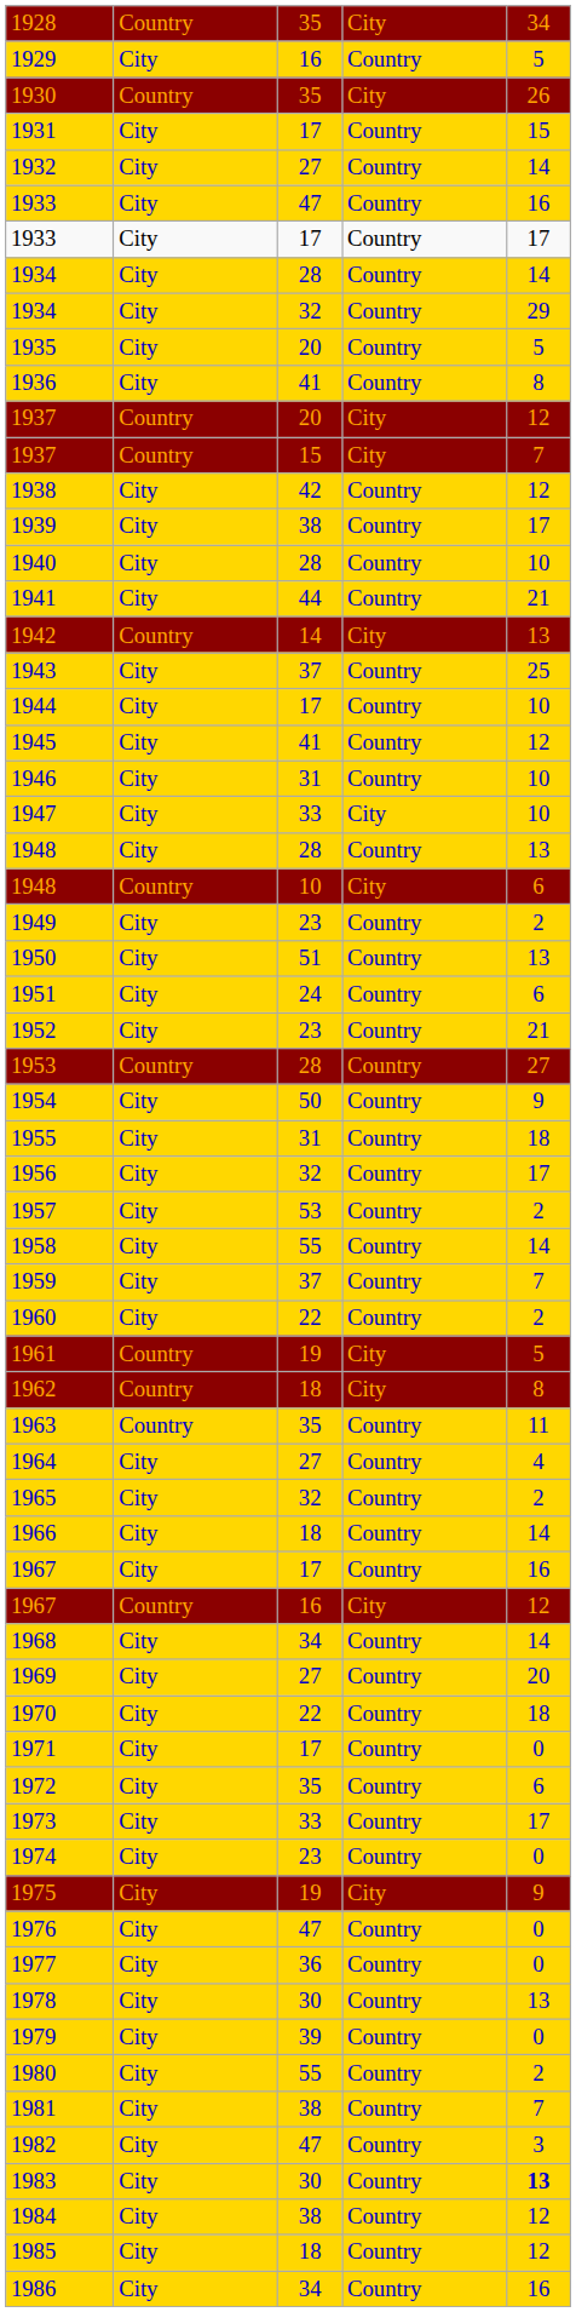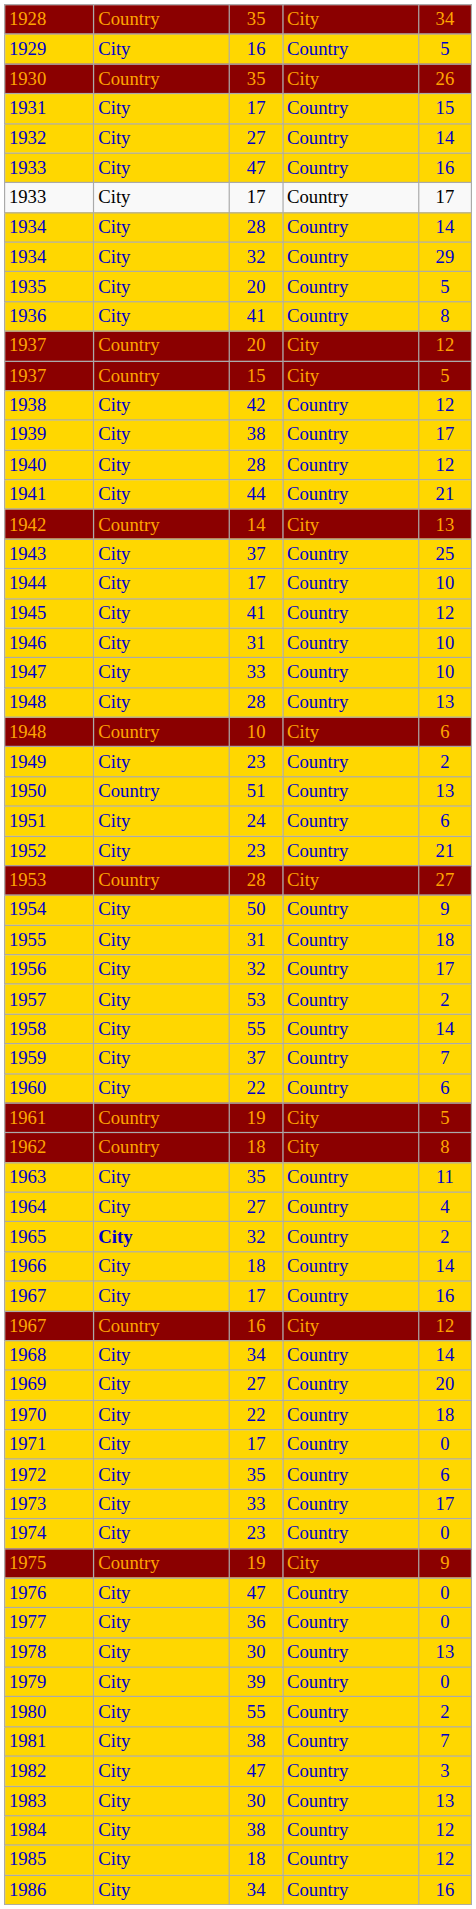 <table class="wikitable" style="width:25em">
 <tr style="background:darkRed; color:orange;">
 <td>1928</td>
 <td>Country</td>
 <td style="text-align:center">35</td>
 <td>City</td>
 <td style="text-align:center">34</td>
 </tr>
 <tr style="background:gold; color:#0000cd;">
 <td>1929</td>
 <td>City</td>
 <td style="text-align:center">16</td>
 <td>Country</td>
 <td style="text-align:center">5</td>
 </tr>
 <tr style="background:darkRed; color:orange;">
 <td>1930</td>
 <td>Country</td>
 <td style="text-align:center">35</td>
 <td>City</td>
 <td style="text-align:center">26</td>
 </tr>
 <tr style="background:gold; color:#0000cd;">
 <td>1931</td>
 <td>City</td>
 <td style="text-align:center">17</td>
 <td>Country</td>
 <td style="text-align:center">15</td>
 </tr>
 <tr style="background:gold; color:#0000cd;">
 <td>1932</td>
 <td>City</td>
 <td style="text-align:center">27</td>
 <td>Country</td>
 <td style="text-align:center">14</td>
 </tr>
 <tr style="background:gold; color:#0000cd;">
 <td>1933</td>
 <td>City</td>
 <td style="text-align:center">47</td>
 <td>Country</td>
 <td style="text-align:center">16</td>
 </tr>
 <tr>
 <td>1933</td>
 <td>City</td>
 <td style="text-align:center;">17</td>
 <td>Country</td>
 <td style="text-align:center;">17</td>
 </tr>
 <tr style="background:gold; color:#0000cd;">
 <td>1934</td>
 <td>City</td>
 <td style="text-align:center">28</td>
 <td>Country</td>
 <td style="text-align:center">14</td>
 </tr>
 <tr style="background:gold; color:#0000cd;">
 <td>1934</td>
 <td>City</td>
 <td style="text-align:center">32</td>
 <td>Country</td>
 <td style="text-align:center">29</td>
 </tr>
 <tr style="background:gold; color:#0000cd;">
 <td>1935</td>
 <td>City</td>
 <td style="text-align:center">20</td>
 <td>Country</td>
 <td style="text-align:center">5</td>
 </tr>
 <tr style="background:gold; color:#0000cd;">
 <td>1936</td>
 <td>City</td>
 <td style="text-align:center">41</td>
 <td>Country</td>
 <td style="text-align:center">8</td>
 </tr>
 <tr style="background:darkRed; color:orange;">
 <td>1937</td>
 <td>Country</td>
 <td style="text-align:center">20</td>
 <td>City</td>
 <td style="text-align:center">12</td>
 </tr>
 <tr style="background:darkRed; color:orange;">
 <td>1937</td>
 <td>Country</td>
 <td style="text-align:center">15</td>
 <td>City</td>
-<td style="text-align:center">7</td>
+<td style="text-align:center">5</td>
 </tr>
 <tr style="background:gold; color:#0000cd;">
 <td>1938</td>
 <td>City</td>
 <td style="text-align:center">42</td>
 <td>Country</td>
 <td style="text-align:center">12</td>
 </tr>
 <tr style="background:gold; color:#0000cd;">
 <td>1939</td>
 <td>City</td>
 <td style="text-align:center">38</td>
 <td>Country</td>
 <td style="text-align:center">17</td>
 </tr>
 <tr style="background:gold; color:#0000cd;">
 <td>1940</td>
 <td>City</td>
 <td style="text-align:center">28</td>
 <td>Country</td>
-<td style="text-align:center">10</td>
+<td style="text-align:center">12</td>
 </tr>
 <tr style="background:gold; color:#0000cd;">
 <td>1941</td>
 <td>City</td>
 <td style="text-align:center">44</td>
 <td>Country</td>
 <td style="text-align:center">21</td>
 </tr>
 <tr style="background:darkRed; color:orange;">
 <td>1942</td>
 <td>Country</td>
 <td style="text-align:center">14</td>
 <td>City</td>
 <td style="text-align:center">13</td>
 </tr>
 <tr style="background:gold; color:#0000cd;">
 <td>1943</td>
 <td>City</td>
 <td style="text-align:center">37</td>
 <td>Country</td>
 <td style="text-align:center">25</td>
 </tr>
 <tr style="background:gold; color:#0000cd;">
 <td>1944</td>
 <td>City</td>
 <td style="text-align:center">17</td>
 <td>Country</td>
 <td style="text-align:center">10</td>
 </tr>
 <tr style="background:gold; color:#0000cd;">
 <td>1945</td>
 <td>City</td>
 <td style="text-align:center">41</td>
 <td>Country</td>
 <td style="text-align:center">12</td>
 </tr>
 <tr style="background:gold; color:#0000cd;">
 <td>1946</td>
 <td>City</td>
 <td style="text-align:center">31</td>
 <td>Country</td>
 <td style="text-align:center">10</td>
 </tr>
 <tr style="background:gold; color:#0000cd;">
 <td>1947</td>
 <td>City</td>
 <td style="text-align:center">33</td>
-<td>City</td>
+<td>Country</td>
 <td style="text-align:center">10</td>
 </tr>
 <tr style="background:gold; color:#0000cd;">
 <td>1948</td>
 <td>City</td>
 <td style="text-align:center">28</td>
 <td>Country</td>
 <td style="text-align:center">13</td>
 </tr>
 <tr style="background:darkRed; color:orange;">
 <td>1948</td>
 <td>Country</td>
 <td style="text-align:center">10</td>
 <td>City</td>
 <td style="text-align:center">6</td>
 </tr>
 <tr style="background:gold; color:#0000cd;">
 <td>1949</td>
 <td>City</td>
 <td style="text-align:center">23</td>
 <td>Country</td>
 <td style="text-align:center">2</td>
 </tr>
 <tr style="background:gold; color:#0000cd;">
 <td>1950</td>
-<td>City</td>
+<td>Country</td>
 <td style="text-align:center">51</td>
 <td>Country</td>
 <td style="text-align:center">13</td>
 </tr>
 <tr style="background:gold; color:#0000cd;">
 <td>1951</td>
 <td>City</td>
 <td style="text-align:center">24</td>
 <td>Country</td>
 <td style="text-align:center">6</td>
 </tr>
 <tr style="background:gold; color:#0000cd;">
 <td>1952</td>
 <td>City</td>
 <td style="text-align:center">23</td>
 <td>Country</td>
 <td style="text-align:center">21</td>
 </tr>
 <tr style="background:darkRed; color:orange;">
 <td>1953</td>
 <td>Country</td>
 <td style="text-align:center">28</td>
-<td>Country</td>
+<td>City</td>
 <td style="text-align:center">27</td>
 </tr>
 <tr style="background:gold; color:#0000cd;">
 <td>1954</td>
 <td>City</td>
 <td style="text-align:center">50</td>
 <td>Country</td>
 <td style="text-align:center">9</td>
 </tr>
 <tr style="background:gold; color:#0000cd;">
 <td>1955</td>
 <td>City</td>
 <td style="text-align:center">31</td>
 <td>Country</td>
 <td style="text-align:center">18</td>
 </tr>
 <tr style="background:gold; color:#0000cd;">
 <td>1956</td>
 <td>City</td>
 <td style="text-align:center">32</td>
 <td>Country</td>
 <td style="text-align:center">17</td>
 </tr>
 <tr style="background:gold; color:#0000cd;">
 <td>1957</td>
 <td>City</td>
 <td style="text-align:center">53</td>
 <td>Country</td>
 <td style="text-align:center">2</td>
 </tr>
 <tr style="background:gold; color:#0000cd;">
 <td>1958</td>
 <td>City</td>
 <td style="text-align:center">55</td>
 <td>Country</td>
 <td style="text-align:center">14</td>
 </tr>
 <tr style="background:gold; color:#0000cd;">
 <td>1959</td>
 <td>City</td>
 <td style="text-align:center">37</td>
 <td>Country</td>
 <td style="text-align:center">7</td>
 </tr>
 <tr style="background:gold; color:#0000cd;">
 <td>1960</td>
 <td>City</td>
 <td style="text-align:center">22</td>
 <td>Country</td>
-<td style="text-align:center">2</td>
+<td style="text-align:center">6</td>
 </tr>
 <tr style="background:darkRed; color:orange;">
 <td>1961</td>
 <td>Country</td>
 <td style="text-align:center">19</td>
 <td>City</td>
 <td style="text-align:center">5</td>
 </tr>
 <tr style="background:darkRed; color:orange;">
 <td>1962</td>
 <td>Country</td>
 <td style="text-align:center">18</td>
 <td>City</td>
 <td style="text-align:center">8</td>
 </tr>
 <tr style="background:gold; color:#0000cd;">
 <td>1963</td>
-<td>Country</td>
+<td>City</td>
 <td style="text-align:center">35</td>
 <td>Country</td>
 <td style="text-align:center">11</td>
 </tr>
 <tr style="background:gold; color:#0000cd;">
 <td>1964</td>
 <td>City</td>
 <td style="text-align:center">27</td>
 <td>Country</td>
 <td style="text-align:center">4</td>
 </tr>
 <tr style="background:gold; color:#0000cd;">
 <td>1965</td>
-<td>City</td>
+<td><strong>City</strong></td>
 <td style="text-align:center">32</td>
 <td>Country</td>
 <td style="text-align:center">2</td>
 </tr>
 <tr style="background:gold; color:#0000cd;">
 <td>1966</td>
 <td>City</td>
 <td style="text-align:center">18</td>
 <td>Country</td>
 <td style="text-align:center">14</td>
 </tr>
 <tr style="background:gold; color:#0000cd;">
 <td>1967</td>
 <td>City</td>
 <td style="text-align:center">17</td>
 <td>Country</td>
 <td style="text-align:center">16</td>
 </tr>
 <tr style="background:darkRed; color:orange;">
 <td>1967</td>
 <td>Country</td>
 <td style="text-align:center">16</td>
 <td>City</td>
 <td style="text-align:center">12</td>
 </tr>
 <tr style="background:gold; color:#0000cd;">
 <td>1968</td>
 <td>City</td>
 <td style="text-align:center">34</td>
 <td>Country</td>
 <td style="text-align:center">14</td>
 </tr>
 <tr style="background:gold; color:#0000cd;">
 <td>1969</td>
 <td>City</td>
 <td style="text-align:center">27</td>
 <td>Country</td>
 <td style="text-align:center">20</td>
 </tr>
 <tr style="background:gold; color:#0000cd;">
 <td>1970</td>
 <td>City</td>
 <td style="text-align:center">22</td>
 <td>Country</td>
 <td style="text-align:center">18</td>
 </tr>
 <tr style="background:gold; color:#0000cd;">
 <td>1971</td>
 <td>City</td>
 <td style="text-align:center">17</td>
 <td>Country</td>
 <td style="text-align:center">0</td>
 </tr>
 <tr style="background:gold; color:#0000cd;">
 <td>1972</td>
 <td>City</td>
 <td style="text-align:center">35</td>
 <td>Country</td>
 <td style="text-align:center">6</td>
 </tr>
 <tr style="background:gold; color:#0000cd;">
 <td>1973</td>
 <td>City</td>
 <td style="text-align:center">33</td>
 <td>Country</td>
 <td style="text-align:center">17</td>
 </tr>
 <tr style="background:gold; color:#0000cd;">
 <td>1974</td>
 <td>City</td>
 <td style="text-align:center">23</td>
 <td>Country</td>
 <td style="text-align:center">0</td>
 </tr>
 <tr style="background:darkRed; color:orange;">
 <td>1975</td>
-<td>City</td>
+<td>Country</td>
 <td style="text-align:center">19</td>
 <td>City</td>
 <td style="text-align:center">9</td>
 </tr>
 <tr style="background:gold; color:#0000cd;">
 <td>1976</td>
 <td>City</td>
 <td style="text-align:center">47</td>
 <td>Country</td>
 <td style="text-align:center">0</td>
 </tr>
 <tr style="background:gold; color:#0000cd;">
 <td>1977</td>
 <td>City</td>
 <td style="text-align:center">36</td>
 <td>Country</td>
 <td style="text-align:center">0</td>
 </tr>
 <tr style="background:gold; color:#0000cd;">
 <td>1978</td>
 <td>City</td>
 <td style="text-align:center">30</td>
 <td>Country</td>
 <td style="text-align:center">13</td>
 </tr>
 <tr style="background:gold; color:#0000cd;">
 <td>1979</td>
 <td>City</td>
 <td style="text-align:center">39</td>
 <td>Country</td>
 <td style="text-align:center">0</td>
 </tr>
 <tr style="background:gold; color:#0000cd;">
 <td>1980</td>
 <td>City</td>
 <td style="text-align:center">55</td>
 <td>Country</td>
 <td style="text-align:center">2</td>
 </tr>
 <tr style="background:gold; color:#0000cd;">
 <td>1981</td>
 <td>City</td>
 <td style="text-align:center">38</td>
 <td>Country</td>
 <td style="text-align:center">7</td>
 </tr>
 <tr style="background:gold; color:#0000cd;">
 <td>1982</td>
 <td>City</td>
 <td style="text-align:center">47</td>
 <td>Country</td>
 <td style="text-align:center">3</td>
 </tr>
 <tr style="background:gold; color:#0000cd;">
 <td>1983</td>
 <td>City</td>
 <td style="text-align:center">30</td>
 <td>Country</td>
-<td style="text-align:center"><strong>13</strong></td>
+<td style="text-align:center">13</td>
 </tr>
 <tr style="background:gold; color:#0000cd;">
 <td>1984</td>
 <td>City</td>
 <td style="text-align:center">38</td>
 <td>Country</td>
 <td style="text-align:center">12</td>
 </tr>
 <tr style="background:gold; color:#0000cd;">
 <td>1985</td>
 <td>City</td>
 <td style="text-align:center">18</td>
 <td>Country</td>
 <td style="text-align:center">12</td>
 </tr>
 <tr style="background:gold; color:#0000cd;">
 <td>1986</td>
 <td>City</td>
 <td style="text-align:center">34</td>
 <td>Country</td>
 <td style="text-align:center">16</td>
 </tr>
 </table>
